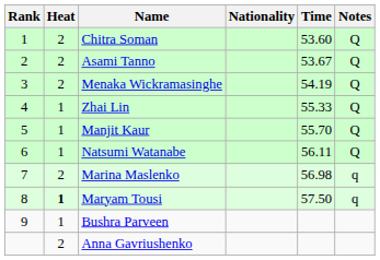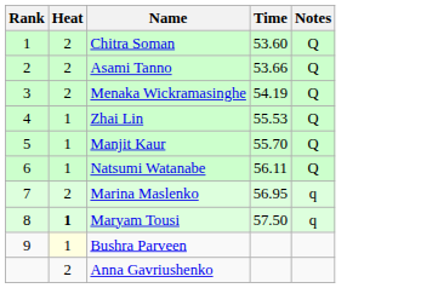 <table class="wikitable sortable" style="text-align:center; font-size:95%">
 <tr>
 <th>Rank</th>
 <th>Heat</th>
 <th>Name</th>
-<th>Nationality</th>
 <th>Time</th>
 <th>Notes</th>
 </tr>
 <tr bgcolor=ccffcc>
 <td>1</td>
 <td>2</td>
 <td align=left><a href='#'>Chitra Soman</a></td>
-<td align=left></td>
 <td>53.60</td>
 <td>Q</td>
 </tr>
 <tr bgcolor=ccffcc>
 <td>2</td>
 <td>2</td>
 <td align=left><a href='#'>Asami Tanno</a></td>
-<td align=left></td>
-<td>53.67</td>
+<td>53.66</td>
 <td>Q</td>
 </tr>
 <tr bgcolor=ccffcc>
 <td>3</td>
 <td>2</td>
 <td align=left><a href='#'>Menaka Wickramasinghe</a></td>
-<td align=left></td>
 <td>54.19</td>
 <td>Q</td>
 </tr>
 <tr bgcolor=ccffcc>
 <td>4</td>
 <td>1</td>
 <td align=left><a href='#'>Zhai Lin</a></td>
-<td align=left></td>
-<td>55.33</td>
+<td>55.53</td>
 <td>Q</td>
 </tr>
 <tr bgcolor=ccffcc>
 <td>5</td>
 <td>1</td>
 <td align=left><a href='#'>Manjit Kaur</a></td>
-<td align=left></td>
 <td>55.70</td>
 <td>Q</td>
 </tr>
 <tr bgcolor=ccffcc>
 <td>6</td>
 <td>1</td>
 <td align=left><a href='#'>Natsumi Watanabe</a></td>
-<td align=left></td>
 <td>56.11</td>
 <td>Q</td>
 </tr>
 <tr bgcolor=ddffdd>
 <td>7</td>
 <td>2</td>
 <td align=left><a href='#'>Marina Maslenko</a></td>
-<td align=left></td>
-<td>56.98</td>
+<td>56.95</td>
 <td>q</td>
 </tr>
 <tr bgcolor=ddffdd>
 <td>8</td>
 <td><strong>1</strong></td>
 <td align=left><a href='#'>Maryam Tousi</a></td>
-<td align=left></td>
 <td>57.50</td>
 <td>q</td>
 </tr>
 <tr>
 <td>9</td>
-<td>1</td>
+<td style="background: lightyellow;">1</td>
 <td align=left><a href='#'>Bushra Parveen</a></td>
-<td align=left></td>
 <td></td>
 <td></td>
 </tr>
 <tr>
 <td></td>
 <td>2</td>
 <td align=left><a href='#'>Anna Gavriushenko</a></td>
-<td align=left></td>
 <td></td>
 <td></td>
 </tr>
 </table>
